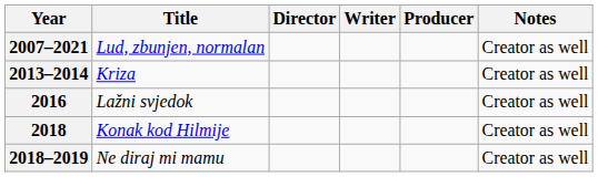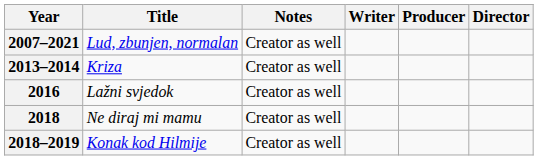 <table class="wikitable plainrowheaders" style="margin-right: 0;">
 <tr>
 <th>Year</th>
 <th>Title</th>
-<th>Director</th>
+<th>Notes</th>
 <th>Writer</th>
 <th>Producer</th>
-<th>Notes</th>
+<th>Director</th>
 </tr>
 <tr>
 <th scope="row">2007–2021</th>
 <td><em><a href='#'>Lud, zbunjen, normalan</a></em></td>
+<td>Creator as well</td>
 <td></td>
 <td></td>
 <td></td>
-<td>Creator as well</td>
 </tr>
 <tr>
 <th scope="row">2013–2014</th>
 <td><em><a href='#'>Kriza</a></em></td>
+<td>Creator as well</td>
 <td></td>
 <td></td>
 <td></td>
-<td>Creator as well</td>
 </tr>
 <tr>
 <th scope="row">2016</th>
 <td><em>Lažni svjedok</em></td>
+<td>Creator as well</td>
 <td></td>
 <td></td>
 <td></td>
-<td>Creator as well</td>
 </tr>
 <tr>
 <th scope="row">2018</th>
-<td><em><a href='#'>Konak kod Hilmije</a></em></td>
+<td><em>Ne diraj mi mamu</em></td>
+<td>Creator as well</td>
 <td></td>
 <td></td>
 <td></td>
-<td>Creator as well</td>
 </tr>
 <tr>
 <th scope="row">2018–2019</th>
-<td><em>Ne diraj mi mamu</em></td>
+<td><em><a href='#'>Konak kod Hilmije</a></em></td>
+<td>Creator as well</td>
 <td></td>
 <td></td>
 <td></td>
-<td>Creator as well</td>
 </tr>
 </table>
